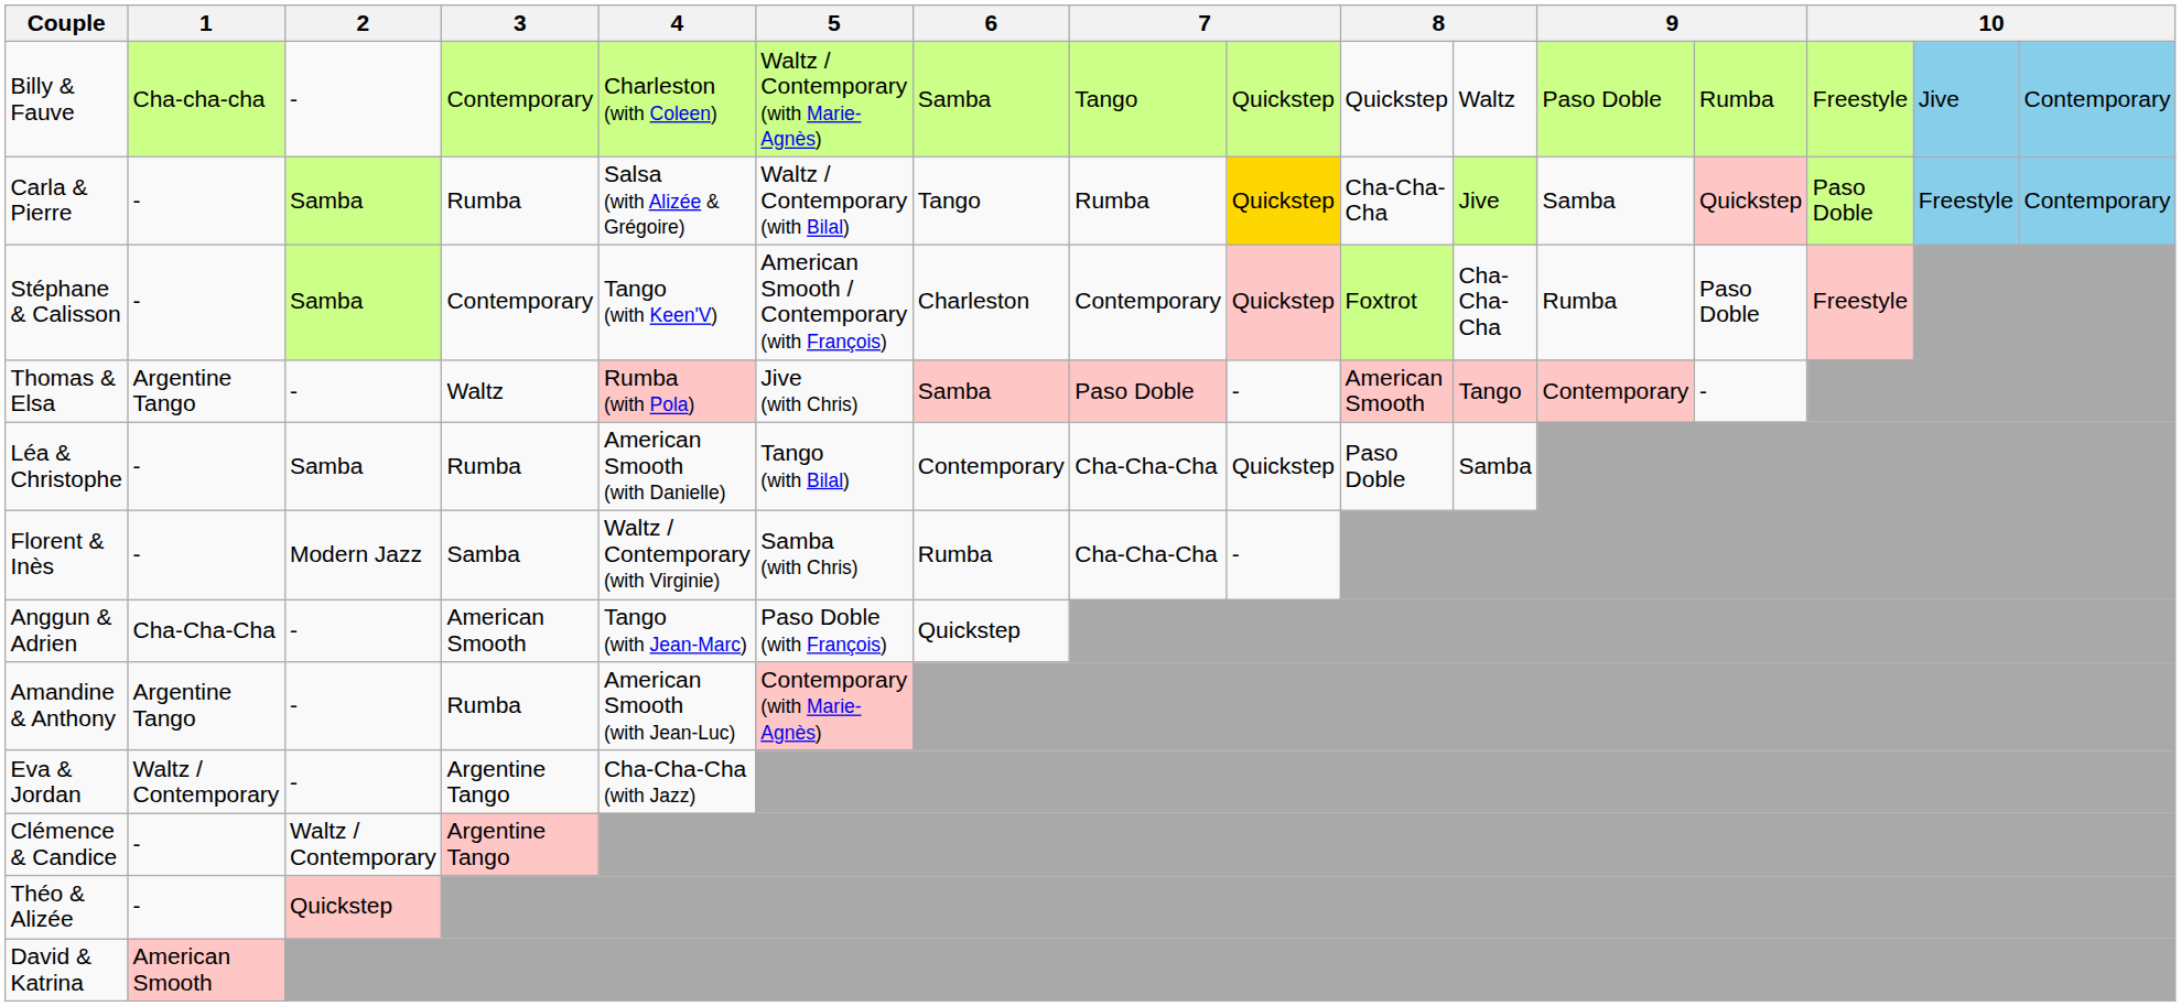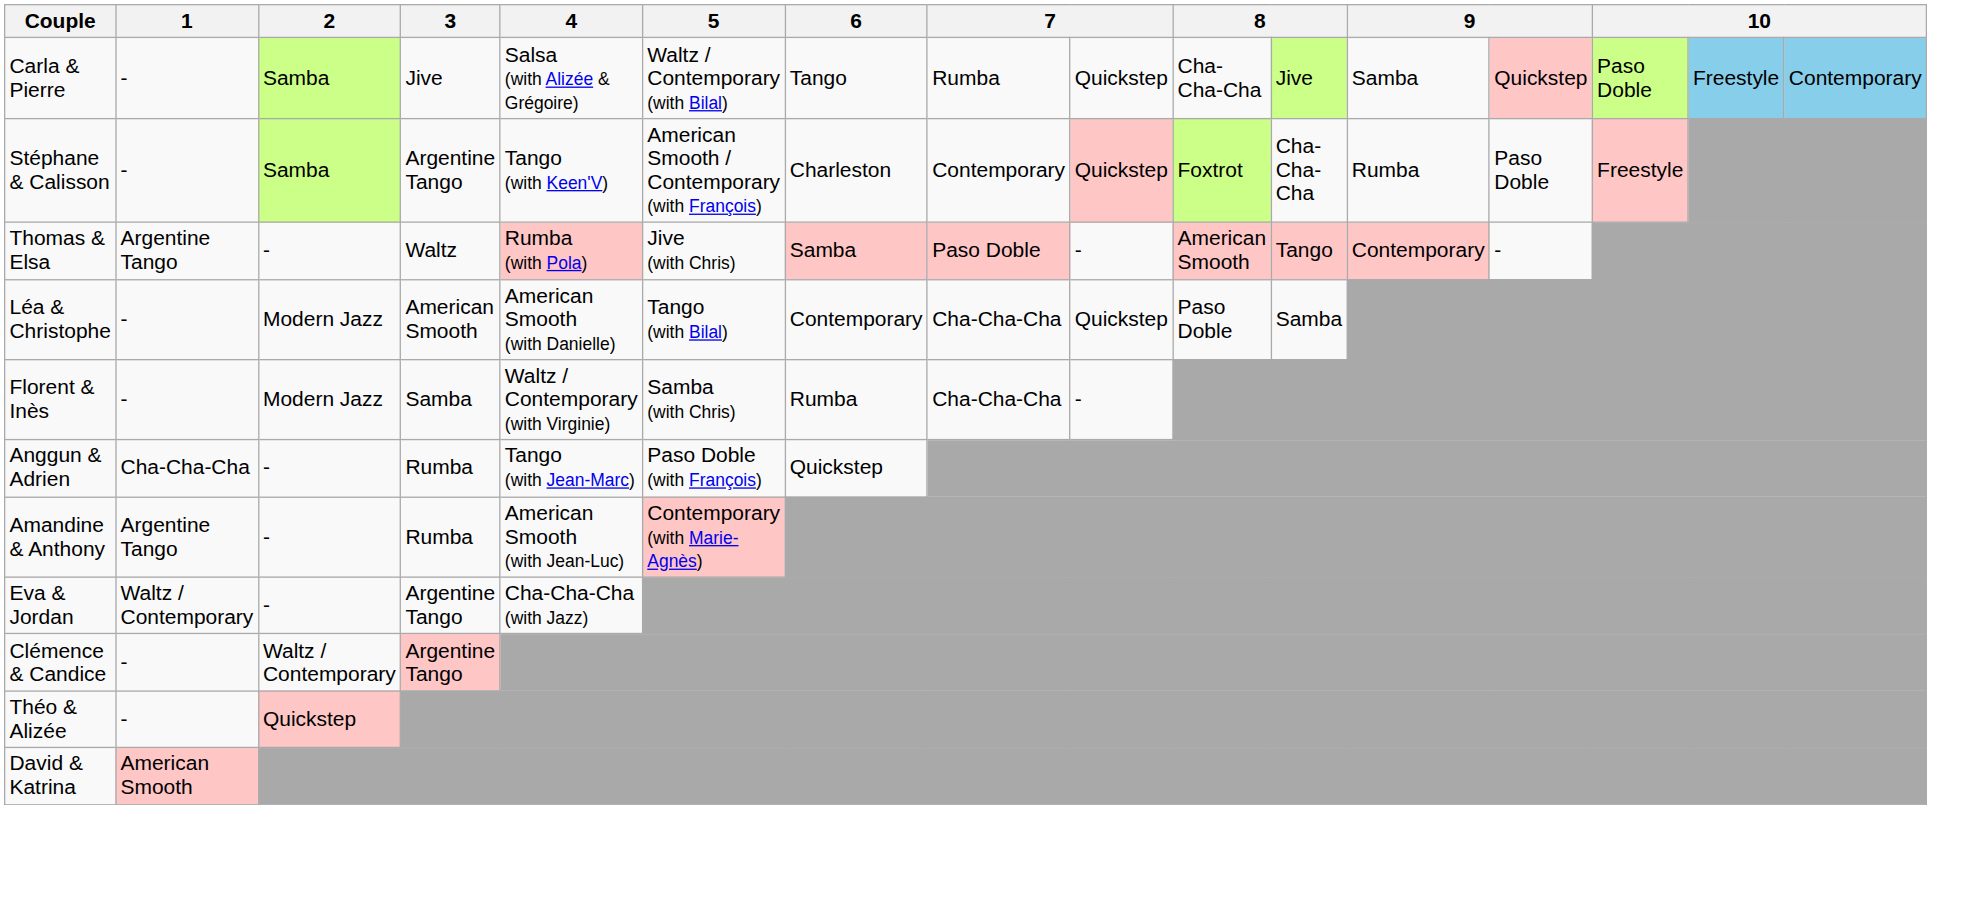 <table class="wikitable" align="center">
 <tr>
 <th>Couple</th>
 <th>1</th>
 <th>2</th>
 <th>3</th>
 <th>4</th>
 <th>5</th>
 <th>6</th>
 <th colspan=2>7</th>
 <th colspan=2>8</th>
 <th colspan=2>9</th>
 <th colspan=3>10</th>
 </tr>
 <tr>
-<td>Billy & Fauve</td>
-<td style="background:#ccff88;">Cha-cha-cha</td>
-<td>-</td>
-<td style="background:#ccff88;">Contemporary</td>
-<td style="background:#ccff88;">Charleston <br><small>(with <a href='#'>Coleen</a>)</small></td>
-<td style="background:#ccff88;">Waltz / Contemporary <br><small>(with <a href='#'>Marie-Agnès</a>)</small></td>
-<td style="background:#ccff88;">Samba</td>
-<td style="background:#ccff88;">Tango</td>
-<td style="background:#ccff88;">Quickstep</td>
-<td>Quickstep</td>
-<td>Waltz</td>
-<td style="background:#ccff88;">Paso Doble</td>
-<td style="background:#ccff88;">Rumba</td>
-<td style="background:#ccff88;">Freestyle</td>
-<td style="background:skyblue;">Jive</td>
-<td style="background:skyblue;">Contemporary</td>
-</tr>
-<tr>
 <td>Carla & Pierre</td>
 <td>-</td>
 <td style="background:#ccff88;">Samba</td>
-<td>Rumba</td>
+<td>Jive</td>
 <td>Salsa <br><small>(with <a href='#'>Alizée</a> & Grégoire)</small></td>
 <td>Waltz / Contemporary <br><small>(with <a href='#'>Bilal</a>)</small></td>
 <td>Tango</td>
 <td>Rumba</td>
-<td style="background: gold;">Quickstep</td>
+<td>Quickstep</td>
 <td>Cha-Cha-Cha</td>
 <td style="background:#ccff88;">Jive</td>
 <td>Samba</td>
 <td style="background:#ffc6c6;">Quickstep</td>
 <td style="background:#ccff88;">Paso Doble</td>
 <td style="background:skyblue;">Freestyle</td>
 <td style="background:skyblue;">Contemporary</td>
 </tr>
 <tr>
 <td>Stéphane & Calisson</td>
 <td>-</td>
 <td style="background:#ccff88;">Samba</td>
-<td>Contemporary</td>
+<td>Argentine Tango</td>
 <td>Tango <br><small>(with <a href='#'>Keen'V</a>)</small></td>
 <td>American Smooth / Contemporary <br><small>(with <a href='#'>François</a>)</small></td>
 <td>Charleston</td>
 <td>Contemporary</td>
 <td style="background:#ffc6c6;">Quickstep</td>
 <td style="background:#ccff88;">Foxtrot</td>
 <td>Cha-Cha-Cha</td>
 <td>Rumba</td>
 <td>Paso Doble</td>
 <td style="background:#ffc6c6;">Freestyle</td>
 <td style="background:darkgray;" colspan="2"></td>
 </tr>
 <tr>
 <td>Thomas & Elsa</td>
 <td>Argentine Tango</td>
 <td>-</td>
 <td>Waltz</td>
 <td style="background:#ffc6c6;">Rumba <br><small>(with <a href='#'>Pola</a>)</small></td>
 <td>Jive <br><small>(with Chris)</small></td>
 <td style="background:#ffc6c6;">Samba</td>
 <td style="background:#ffc6c6;">Paso Doble</td>
 <td>-</td>
 <td style="background:#ffc6c6;">American Smooth</td>
 <td style="background:#ffc6c6;">Tango</td>
 <td style="background:#ffc6c6;">Contemporary</td>
 <td>-</td>
 <td style="background:darkgray;" colspan="3"></td>
 </tr>
 <tr>
 <td>Léa & Christophe</td>
 <td>-</td>
-<td>Samba</td>
-<td>Rumba</td>
+<td>Modern Jazz</td>
+<td>American Smooth</td>
 <td>American Smooth <br><small>(with Danielle)</small></td>
 <td>Tango <br><small>(with <a href='#'>Bilal</a>)</small></td>
 <td>Contemporary</td>
 <td>Cha-Cha-Cha</td>
 <td>Quickstep</td>
 <td>Paso Doble</td>
 <td>Samba</td>
 <td style="background:darkgray;" colspan="5"></td>
 </tr>
 <tr>
 <td>Florent & Inès</td>
 <td>-</td>
 <td>Modern Jazz</td>
 <td>Samba</td>
 <td>Waltz / Contemporary <br><small>(with Virginie)</small></td>
 <td>Samba <br><small>(with Chris)</small></td>
 <td>Rumba</td>
 <td>Cha-Cha-Cha</td>
 <td>-</td>
 <td style="background:darkgray;" colspan="7"></td>
 </tr>
 <tr>
 <td>Anggun & Adrien</td>
 <td>Cha-Cha-Cha</td>
 <td>-</td>
-<td>American Smooth</td>
+<td>Rumba</td>
 <td>Tango <br><small>(with <a href='#'>Jean-Marc</a>)</small></td>
 <td>Paso Doble <br><small>(with <a href='#'>François</a>)</small></td>
 <td>Quickstep</td>
 <td style="background:darkgray;" colspan="9"></td>
 </tr>
 <tr>
 <td>Amandine & Anthony</td>
 <td>Argentine Tango</td>
 <td>-</td>
 <td>Rumba</td>
 <td>American Smooth <br><small>(with Jean-Luc)</small></td>
 <td style="background:#ffc6c6;">Contemporary <br><small>(with <a href='#'>Marie-Agnès</a>)</small></td>
 <td style="background:darkgray;" colspan="10"></td>
 </tr>
 <tr>
 <td>Eva & Jordan</td>
 <td>Waltz / Contemporary</td>
 <td>-</td>
 <td>Argentine Tango</td>
 <td>Cha-Cha-Cha <br><small>(with Jazz)</small></td>
 <td style="background:darkgray;" colspan="11"></td>
 </tr>
 <tr>
 <td>Clémence & Candice</td>
 <td>-</td>
 <td>Waltz / Contemporary</td>
 <td style="background:#ffc6c6;">Argentine Tango</td>
 <td style="background:darkgray;" colspan="12"></td>
 </tr>
 <tr>
 <td>Théo & Alizée</td>
 <td>-</td>
 <td style="background:#ffc6c6;">Quickstep</td>
 <td style="background:darkgray;" colspan="13"></td>
 </tr>
 <tr>
 <td>David & Katrina</td>
 <td style="background:#ffc6c6;">American Smooth</td>
 <td style="background:darkgray;" colspan="14"></td>
 </tr>
 <tr>
 </tr>
 </table>
